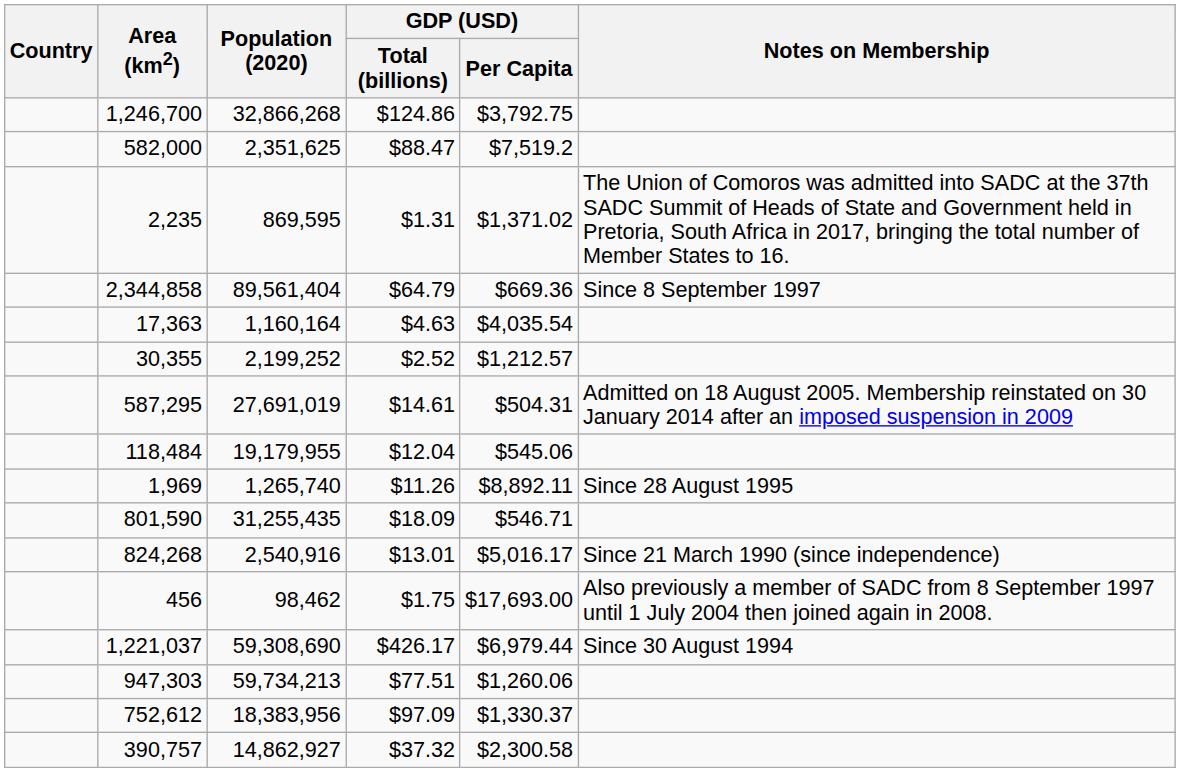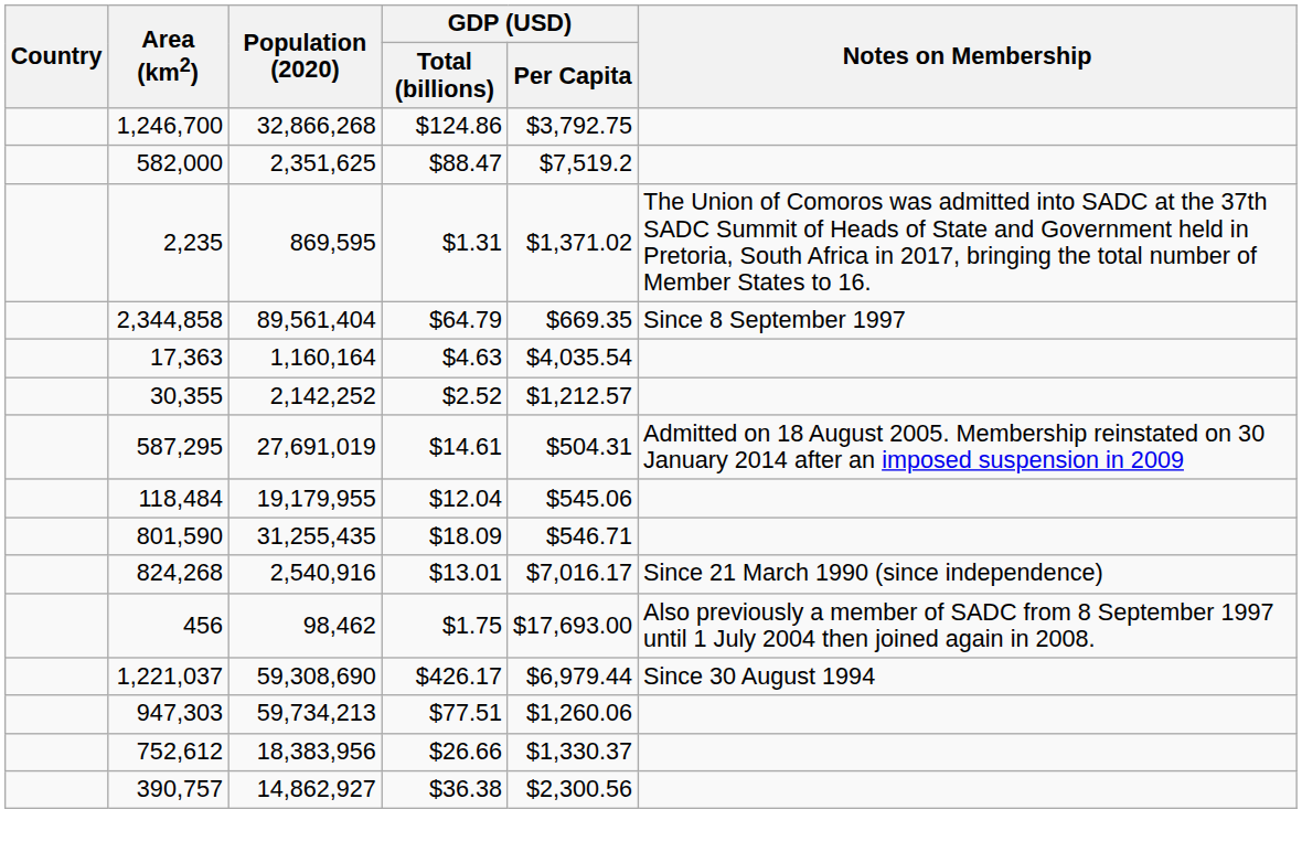 <table class="wikitable sortable" style="text-align:right">
 <tr>
 <th rowspan="2">Country</th>
 <th rowspan="2">Area (km<sup>2</sup>)</th>
 <th rowspan="2">Population (2020)</th>
 <th colspan="2">GDP (USD)</th>
 <th rowspan="2">Notes on Membership</th>
 </tr>
 <tr>
 <th>Total (billions)</th>
 <th>Per Capita</th>
 </tr>
 <tr>
 <td align="left"></td>
 <td>1,246,700</td>
 <td>32,866,268</td>
 <td>$124.86</td>
 <td>$3,792.75</td>
 <td align="left"></td>
 </tr>
 <tr>
 <td align="left"></td>
 <td>582,000</td>
 <td>2,351,625</td>
 <td>$88.47</td>
 <td>$7,519.2</td>
 <td></td>
 </tr>
 <tr>
 <td align="left"></td>
 <td>2,235</td>
 <td>869,595</td>
 <td>$1.31</td>
 <td>$1,371.02</td>
 <td align="left">The Union of Comoros was admitted into SADC at the 37th SADC Summit of Heads of State and Government held in Pretoria, South Africa in 2017, bringing the total number of Member States to 16.</td>
 </tr>
 <tr>
 <td align="left"></td>
 <td>2,344,858</td>
 <td>89,561,404</td>
 <td>$64.79</td>
-<td>$669.36</td>
+<td>$669.35</td>
 <td align="left">Since 8 September 1997</td>
 </tr>
 <tr>
 <td align="left"></td>
 <td>17,363</td>
 <td>1,160,164</td>
 <td>$4.63</td>
 <td>$4,035.54</td>
 <td align="left"></td>
 </tr>
 <tr>
 <td align="left"></td>
 <td>30,355</td>
-<td>2,199,252</td>
+<td>2,142,252</td>
 <td>$2.52</td>
 <td>$1,212.57</td>
 <td align="left"></td>
 </tr>
 <tr>
 <td align="left"></td>
 <td>587,295</td>
 <td>27,691,019</td>
 <td>$14.61</td>
 <td>$504.31</td>
 <td align="left">Admitted on 18 August 2005. Membership reinstated on 30 January 2014 after an <a href='#'>imposed suspension in 2009</a></td>
 </tr>
 <tr>
 <td align="left"></td>
 <td>118,484</td>
 <td>19,179,955</td>
 <td>$12.04</td>
 <td>$545.06</td>
 <td align="left"></td>
 </tr>
 <tr>
 <td align="left"></td>
-<td>1,969</td>
-<td>1,265,740</td>
-<td>$11.26</td>
-<td>$8,892.11</td>
-<td align="left">Since 28 August 1995</td>
-</tr>
-<tr>
-<td align="left"></td>
 <td>801,590</td>
 <td>31,255,435</td>
 <td>$18.09</td>
 <td>$546.71</td>
 <td align="left"></td>
 </tr>
 <tr>
 <td align="left"></td>
 <td>824,268</td>
 <td>2,540,916</td>
 <td>$13.01</td>
-<td>$5,016.17</td>
+<td>$7,016.17</td>
 <td align="left">Since 21 March 1990 (since independence)</td>
 </tr>
 <tr>
 <td align="left"></td>
 <td>456</td>
 <td>98,462</td>
 <td>$1.75</td>
 <td>$17,693.00</td>
 <td align="left">Also previously a member of SADC from 8 September 1997 until 1 July 2004 then joined again in 2008.</td>
 </tr>
 <tr>
 <td align="left"></td>
 <td>1,221,037</td>
 <td>59,308,690</td>
 <td>$426.17</td>
 <td>$6,979.44</td>
 <td align="left">Since 30 August 1994</td>
 </tr>
 <tr>
 <td align="left"></td>
 <td>947,303</td>
 <td>59,734,213</td>
 <td>$77.51</td>
 <td>$1,260.06</td>
 <td align="left"></td>
 </tr>
 <tr>
 <td align="left"></td>
 <td>752,612</td>
 <td>18,383,956</td>
-<td>$97.09</td>
+<td>$26.66</td>
 <td>$1,330.37</td>
 <td align="left"></td>
 </tr>
 <tr>
 <td align="left"></td>
 <td>390,757</td>
 <td>14,862,927</td>
-<td>$37.32</td>
-<td>$2,300.58</td>
+<td>$36.38</td>
+<td>$2,300.56</td>
 <td align="left"></td>
 </tr>
 </table>
